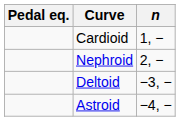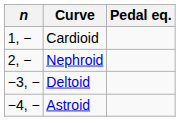 <table class="wikitable">
 <tr>
+<th><em>n</em></th>
+<th>Curve</th>
 <th>Pedal eq.</th>
-<th>Curve</th>
-<th><em>n</em></th>
 </tr>
 <tr>
+<td>1, −</td>
+<td>Cardioid</td>
 <td></td>
-<td>Cardioid</td>
-<td>1, −</td>
 </tr>
 <tr>
+<td>2, −</td>
+<td><a href='#'>Nephroid</a></td>
 <td></td>
-<td><a href='#'>Nephroid</a></td>
-<td>2, −</td>
 </tr>
 <tr>
+<td>−3, −</td>
+<td><a href='#'>Deltoid</a></td>
 <td></td>
-<td><a href='#'>Deltoid</a></td>
-<td>−3, −</td>
 </tr>
 <tr>
+<td>−4, −</td>
+<td><a href='#'>Astroid</a></td>
 <td></td>
-<td><a href='#'>Astroid</a></td>
-<td>−4, −</td>
 </tr>
 </table>
